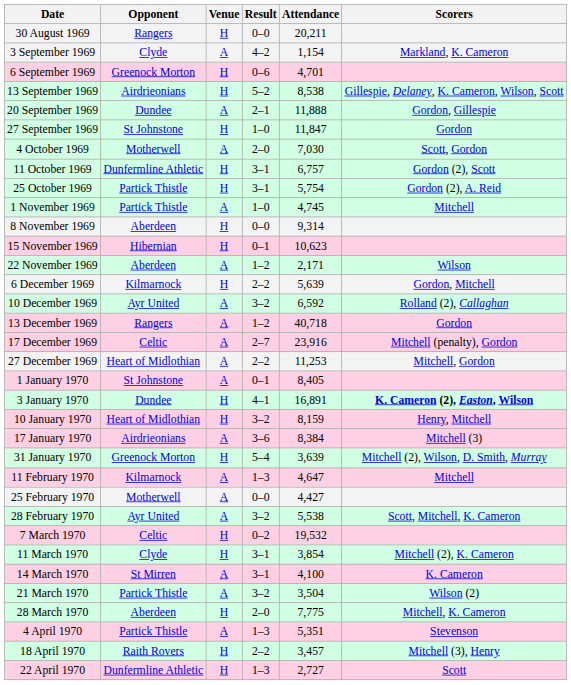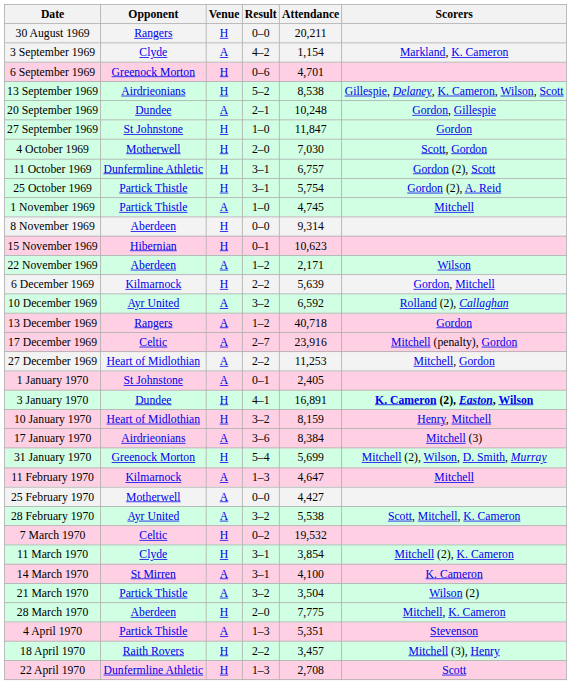 <table class="wikitable sortable" style="font-size:95%; text-align:center">
 <tr>
 <th>Date</th>
 <th>Opponent</th>
 <th>Venue</th>
 <th>Result</th>
 <th>Attendance</th>
 <th>Scorers</th>
 </tr>
 <tr bgcolor = "#f3f3f3">
 <td>30 August 1969</td>
 <td><a href='#'>Rangers</a></td>
 <td><a href='#'>H</a></td>
 <td>0–0</td>
 <td>20,211</td>
 <td></td>
 </tr>
 <tr bgcolor = "#f3f3f3">
 <td>3 September 1969</td>
 <td><a href='#'>Clyde</a></td>
 <td><a href='#'>A</a></td>
 <td>4–2</td>
 <td>1,154</td>
 <td><a href='#'>Markland</a>, <a href='#'>K. Cameron</a></td>
 </tr>
 <tr bgcolor = "#ffd0e3">
 <td>6 September 1969</td>
 <td><a href='#'>Greenock Morton</a></td>
 <td><a href='#'>H</a></td>
 <td>0–6</td>
 <td>4,701</td>
 <td></td>
 </tr>
 <tr bgcolor = "#d0ffe3">
 <td>13 September 1969</td>
 <td><a href='#'>Airdrieonians</a></td>
 <td><a href='#'>H</a></td>
 <td>5–2</td>
 <td>8,538</td>
 <td><a href='#'>Gillespie</a>, <em><a href='#'>Delaney</a></em>, <a href='#'>K. Cameron</a>, <a href='#'>Wilson</a>, <a href='#'>Scott</a></td>
 </tr>
 <tr bgcolor = "#d0ffe3">
 <td>20 September 1969</td>
 <td><a href='#'>Dundee</a></td>
 <td><a href='#'>A</a></td>
 <td>2–1</td>
-<td>11,888</td>
+<td>10,248</td>
 <td><a href='#'>Gordon</a>, <a href='#'>Gillespie</a></td>
 </tr>
 <tr bgcolor = "#d0ffe3">
 <td>27 September 1969</td>
 <td><a href='#'>St Johnstone</a></td>
 <td><a href='#'>H</a></td>
 <td>1–0</td>
 <td>11,847</td>
 <td><a href='#'>Gordon</a></td>
 </tr>
 <tr bgcolor = "#d0ffe3">
 <td>4 October 1969</td>
 <td><a href='#'>Motherwell</a></td>
-<td><a href='#'>A</a></td>
+<td><a href='#'>H</a></td>
 <td>2–0</td>
 <td>7,030</td>
 <td><a href='#'>Scott</a>, <a href='#'>Gordon</a></td>
 </tr>
 <tr bgcolor = "#d0ffe3">
 <td>11 October 1969</td>
 <td><a href='#'>Dunfermline Athletic</a></td>
 <td><a href='#'>H</a></td>
 <td>3–1</td>
 <td>6,757</td>
 <td><a href='#'>Gordon</a> (2), <a href='#'>Scott</a></td>
 </tr>
 <tr bgcolor = "#d0ffe3">
 <td>25 October 1969</td>
 <td><a href='#'>Partick Thistle</a></td>
 <td><a href='#'>H</a></td>
 <td>3–1</td>
 <td>5,754</td>
 <td><a href='#'>Gordon</a> (2), <a href='#'>A. Reid</a></td>
 </tr>
 <tr bgcolor = "#d0ffe3">
 <td>1 November 1969</td>
 <td><a href='#'>Partick Thistle</a></td>
 <td><a href='#'>A</a></td>
 <td>1–0</td>
 <td>4,745</td>
 <td><a href='#'>Mitchell</a></td>
 </tr>
 <tr bgcolor = "#f3f3f3">
 <td>8 November 1969</td>
 <td><a href='#'>Aberdeen</a></td>
 <td><a href='#'>H</a></td>
 <td>0–0</td>
 <td>9,314</td>
 <td></td>
 </tr>
 <tr bgcolor = "#ffd0e3">
 <td>15 November 1969</td>
 <td><a href='#'>Hibernian</a></td>
 <td><a href='#'>H</a></td>
 <td>0–1</td>
 <td>10,623</td>
 <td></td>
 </tr>
 <tr bgcolor = "#d0ffe3">
 <td>22 November 1969</td>
 <td><a href='#'>Aberdeen</a></td>
 <td><a href='#'>A</a></td>
 <td>1–2</td>
 <td>2,171</td>
 <td><a href='#'>Wilson</a></td>
 </tr>
 <tr bgcolor = "#f3f3f3">
 <td>6 December 1969</td>
 <td><a href='#'>Kilmarnock</a></td>
 <td><a href='#'>H</a></td>
 <td>2–2</td>
 <td>5,639</td>
 <td><a href='#'>Gordon</a>, <a href='#'>Mitchell</a></td>
 </tr>
 <tr bgcolor = "#d0ffe3">
 <td>10 December 1969</td>
 <td><a href='#'>Ayr United</a></td>
 <td><a href='#'>A</a></td>
 <td>3–2</td>
 <td>6,592</td>
 <td><a href='#'>Rolland</a> (2), <em><a href='#'>Callaghan</a></em></td>
 </tr>
 <tr bgcolor = "#ffd0e3">
 <td>13 December 1969</td>
 <td><a href='#'>Rangers</a></td>
 <td><a href='#'>A</a></td>
 <td>1–2</td>
 <td>40,718</td>
 <td><a href='#'>Gordon</a></td>
 </tr>
 <tr bgcolor = "#ffd0e3">
 <td>17 December 1969</td>
 <td><a href='#'>Celtic</a></td>
 <td><a href='#'>A</a></td>
 <td>2–7</td>
 <td>23,916</td>
 <td><a href='#'>Mitchell</a> (penalty), <a href='#'>Gordon</a></td>
 </tr>
 <tr bgcolor = "#f3f3f3">
 <td>27 December 1969</td>
 <td><a href='#'>Heart of Midlothian</a></td>
 <td><a href='#'>A</a></td>
 <td>2–2</td>
 <td>11,253</td>
 <td><a href='#'>Mitchell</a>, <a href='#'>Gordon</a></td>
 </tr>
 <tr bgcolor = "#ffd0e3">
 <td>1 January 1970</td>
 <td><a href='#'>St Johnstone</a></td>
 <td><a href='#'>A</a></td>
 <td>0–1</td>
-<td>8,405</td>
+<td>2,405</td>
 <td></td>
 </tr>
 <tr bgcolor = "#d0ffe3">
 <td>3 January 1970</td>
 <td><a href='#'>Dundee</a></td>
 <td><a href='#'>H</a></td>
 <td>4–1</td>
 <td>16,891</td>
 <td><strong><a href='#'>K. Cameron</a> (2), <em><a href='#'>Easton</a></em>, <a href='#'>Wilson</a></strong></td>
 </tr>
 <tr bgcolor = "#ffd0e3">
 <td>10 January 1970</td>
 <td><a href='#'>Heart of Midlothian</a></td>
 <td><a href='#'>H</a></td>
 <td>3–2</td>
 <td>8,159</td>
 <td><a href='#'>Henry</a>, <a href='#'>Mitchell</a></td>
 </tr>
 <tr bgcolor = "#ffd0e3">
 <td>17 January 1970</td>
 <td><a href='#'>Airdrieonians</a></td>
 <td><a href='#'>A</a></td>
 <td>3–6</td>
 <td>8,384</td>
 <td><a href='#'>Mitchell</a> (3)</td>
 </tr>
 <tr bgcolor = "#d0ffe3">
 <td>31 January 1970</td>
 <td><a href='#'>Greenock Morton</a></td>
 <td><a href='#'>H</a></td>
 <td>5–4</td>
-<td>3,639</td>
+<td>5,699</td>
 <td><a href='#'>Mitchell</a> (2), <a href='#'>Wilson</a>, <a href='#'>D. Smith</a>, <em><a href='#'>Murray</a></em></td>
 </tr>
 <tr bgcolor = "#ffd0e3">
 <td>11 February 1970</td>
 <td><a href='#'>Kilmarnock</a></td>
 <td><a href='#'>A</a></td>
 <td>1–3</td>
 <td>4,647</td>
 <td><a href='#'>Mitchell</a></td>
 </tr>
 <tr bgcolor = "#f3f3f3">
 <td>25 February 1970</td>
 <td><a href='#'>Motherwell</a></td>
 <td><a href='#'>A</a></td>
 <td>0–0</td>
 <td>4,427</td>
 <td></td>
 </tr>
 <tr bgcolor = "#d0ffe3">
 <td>28 February 1970</td>
 <td><a href='#'>Ayr United</a></td>
 <td><a href='#'>A</a></td>
 <td>3–2</td>
 <td>5,538</td>
 <td><a href='#'>Scott</a>, <a href='#'>Mitchell</a>, <a href='#'>K. Cameron</a></td>
 </tr>
 <tr bgcolor = "#ffd0e3">
 <td>7 March 1970</td>
 <td><a href='#'>Celtic</a></td>
 <td><a href='#'>H</a></td>
 <td>0–2</td>
 <td>19,532</td>
 <td></td>
 </tr>
 <tr bgcolor = "#d0ffe3">
 <td>11 March 1970</td>
 <td><a href='#'>Clyde</a></td>
 <td><a href='#'>H</a></td>
 <td>3–1</td>
 <td>3,854</td>
 <td><a href='#'>Mitchell</a> (2), <a href='#'>K. Cameron</a></td>
 </tr>
 <tr bgcolor = "#ffd0e3">
 <td>14 March 1970</td>
 <td><a href='#'>St Mirren</a></td>
 <td><a href='#'>A</a></td>
 <td>3–1</td>
 <td>4,100</td>
 <td><a href='#'>K. Cameron</a></td>
 </tr>
 <tr bgcolor = "#d0ffe3">
 <td>21 March 1970</td>
 <td><a href='#'>Partick Thistle</a></td>
 <td><a href='#'>A</a></td>
 <td>3–2</td>
 <td>3,504</td>
 <td><a href='#'>Wilson</a> (2)</td>
 </tr>
 <tr bgcolor = "#d0ffe3">
 <td>28 March 1970</td>
 <td><a href='#'>Aberdeen</a></td>
 <td><a href='#'>H</a></td>
 <td>2–0</td>
 <td>7,775</td>
 <td><a href='#'>Mitchell</a>, <a href='#'>K. Cameron</a></td>
 </tr>
 <tr bgcolor = "#ffd0e3">
 <td>4 April 1970</td>
 <td><a href='#'>Partick Thistle</a></td>
 <td><a href='#'>A</a></td>
 <td>1–3</td>
 <td>5,351</td>
 <td><a href='#'>Stevenson</a></td>
 </tr>
 <tr bgcolor = "#d0ffe3">
 <td>18 April 1970</td>
 <td><a href='#'>Raith Rovers</a></td>
 <td><a href='#'>H</a></td>
 <td>2–2</td>
 <td>3,457</td>
 <td><a href='#'>Mitchell</a> (3), <a href='#'>Henry</a></td>
 </tr>
 <tr bgcolor = "#ffd0e3">
 <td>22 April 1970</td>
 <td><a href='#'>Dunfermline Athletic</a></td>
 <td><a href='#'>H</a></td>
 <td>1–3</td>
-<td>2,727</td>
+<td>2,708</td>
 <td><a href='#'>Scott</a></td>
 </tr>
 </table>
